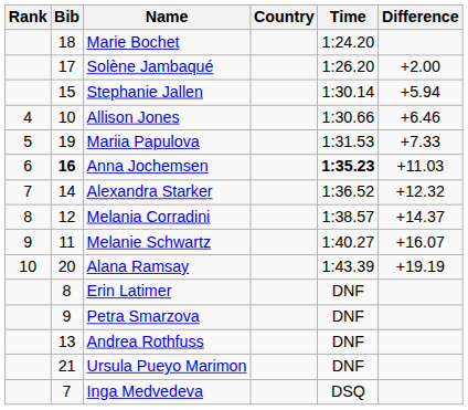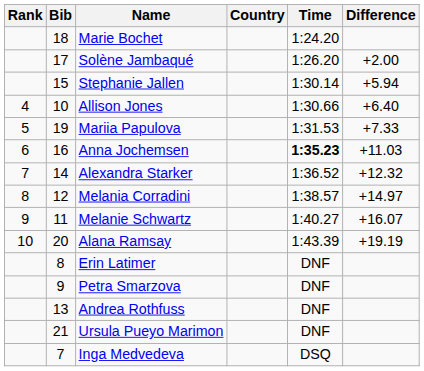 <table class="wikitable sortable" style="text-align:center">
 <tr>
 <th>Rank</th>
 <th>Bib</th>
 <th>Name</th>
 <th>Country</th>
 <th>Time</th>
 <th>Difference</th>
 </tr>
 <tr>
 <td></td>
 <td>18</td>
 <td align=left><a href='#'>Marie Bochet</a></td>
 <td align=left></td>
 <td>1:24.20</td>
 <td></td>
 </tr>
 <tr>
 <td></td>
 <td>17</td>
 <td align=left><a href='#'>Solène Jambaqué</a></td>
 <td align=left></td>
 <td>1:26.20</td>
 <td>+2.00</td>
 </tr>
 <tr>
 <td></td>
 <td>15</td>
 <td align=left><a href='#'>Stephanie Jallen</a></td>
 <td align=left></td>
 <td>1:30.14</td>
 <td>+5.94</td>
 </tr>
 <tr>
 <td>4</td>
 <td>10</td>
 <td align=left><a href='#'>Allison Jones</a></td>
 <td align=left></td>
 <td>1:30.66</td>
-<td>+6.46</td>
+<td>+6.40</td>
 </tr>
 <tr>
 <td>5</td>
 <td>19</td>
 <td align=left><a href='#'>Mariia Papulova</a></td>
 <td align=left></td>
 <td>1:31.53</td>
 <td>+7.33</td>
 </tr>
 <tr>
 <td>6</td>
-<td><strong>16</strong></td>
+<td>16</td>
 <td align=left><a href='#'>Anna Jochemsen</a></td>
 <td align=left></td>
 <td><strong>1:35.23</strong></td>
 <td>+11.03</td>
 </tr>
 <tr>
 <td>7</td>
 <td>14</td>
 <td align=left><a href='#'>Alexandra Starker</a></td>
 <td align=left></td>
 <td>1:36.52</td>
 <td>+12.32</td>
 </tr>
 <tr>
 <td>8</td>
 <td>12</td>
 <td align=left><a href='#'>Melania Corradini</a></td>
 <td align=left></td>
 <td>1:38.57</td>
-<td>+14.37</td>
+<td>+14.97</td>
 </tr>
 <tr>
 <td>9</td>
 <td>11</td>
 <td align=left><a href='#'>Melanie Schwartz</a></td>
 <td align=left></td>
 <td>1:40.27</td>
 <td>+16.07</td>
 </tr>
 <tr>
 <td>10</td>
 <td>20</td>
 <td align=left><a href='#'>Alana Ramsay</a></td>
 <td align=left></td>
 <td>1:43.39</td>
 <td>+19.19</td>
 </tr>
 <tr>
 <td></td>
 <td>8</td>
 <td align=left><a href='#'>Erin Latimer</a></td>
 <td align=left></td>
 <td>DNF</td>
 <td></td>
 </tr>
 <tr>
 <td></td>
 <td>9</td>
 <td align=left><a href='#'>Petra Smarzova</a></td>
 <td align=left></td>
 <td>DNF</td>
 <td></td>
 </tr>
 <tr>
 <td></td>
 <td>13</td>
 <td align=left><a href='#'>Andrea Rothfuss</a></td>
 <td align=left></td>
 <td>DNF</td>
 <td></td>
 </tr>
 <tr>
 <td></td>
 <td>21</td>
 <td align=left><a href='#'>Ursula Pueyo Marimon</a></td>
 <td align=left></td>
 <td>DNF</td>
 <td></td>
 </tr>
 <tr>
 <td></td>
 <td>7</td>
 <td align=left><a href='#'>Inga Medvedeva</a></td>
 <td align=left></td>
 <td>DSQ</td>
 <td></td>
 </tr>
 </table>
